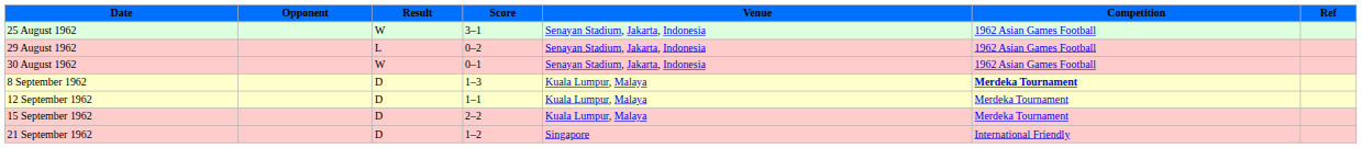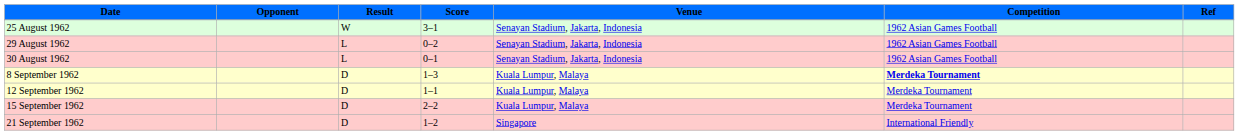 <table width=100% class="wikitable">
 <tr>
 <th style="background:#0070FF;"><span>Date</span></th>
 <th style="background:#0070FF;"><span>Opponent</span></th>
 <th style="background:#0070FF;"><span>Result</span></th>
 <th style="background:#0070FF;"><span>Score</span></th>
 <th style="background:#0070FF;"><span>Venue</span></th>
 <th style="background:#0070FF;"><span>Competition</span></th>
 <th style="background:#0070FF;"><span>Ref</span></th>
 </tr>
 <tr>
 </tr>
 <tr style="background:#dfd;">
 <td>25 August 1962</td>
 <td></td>
 <td>W</td>
 <td>3–1</td>
 <td> <a href='#'>Senayan Stadium</a>, <a href='#'>Jakarta</a>, <a href='#'>Indonesia</a></td>
 <td><a href='#'>1962 Asian Games Football</a></td>
 <td></td>
 </tr>
 <tr style="background:#fcc;">
 <td>29 August 1962</td>
 <td></td>
 <td>L</td>
 <td>0–2</td>
 <td> <a href='#'>Senayan Stadium</a>, <a href='#'>Jakarta</a>, <a href='#'>Indonesia</a></td>
 <td><a href='#'>1962 Asian Games Football</a></td>
 <td></td>
 </tr>
 <tr style="background:#fcc;">
 <td>30 August 1962</td>
 <td></td>
-<td>W</td>
+<td>L</td>
 <td>0–1</td>
 <td> <a href='#'>Senayan Stadium</a>, <a href='#'>Jakarta</a>, <a href='#'>Indonesia</a></td>
 <td><a href='#'>1962 Asian Games Football</a></td>
 <td></td>
 </tr>
 <tr style="background:#ffc;">
 <td>8 September 1962</td>
 <td></td>
 <td>D</td>
 <td>1–3</td>
 <td> <a href='#'>Kuala Lumpur</a>, <a href='#'>Malaya</a></td>
 <td><strong><a href='#'>Merdeka Tournament</a></strong></td>
 <td></td>
 </tr>
 <tr style="background:#ffc;">
 <td>12 September 1962</td>
 <td></td>
 <td>D</td>
 <td>1–1</td>
 <td> <a href='#'>Kuala Lumpur</a>, <a href='#'>Malaya</a></td>
 <td><a href='#'>Merdeka Tournament</a></td>
 <td></td>
 </tr>
 <tr style="background:#fcc;">
 <td>15 September 1962</td>
 <td></td>
 <td>D</td>
 <td>2–2</td>
 <td> <a href='#'>Kuala Lumpur</a>, <a href='#'>Malaya</a></td>
 <td><a href='#'>Merdeka Tournament</a></td>
 <td></td>
 </tr>
 <tr style="background:#fcc;">
 <td>21 September 1962</td>
 <td></td>
 <td>D</td>
 <td>1–2</td>
 <td> <a href='#'>Singapore</a></td>
 <td><a href='#'>International Friendly</a></td>
 <td></td>
 </tr>
 </table>
